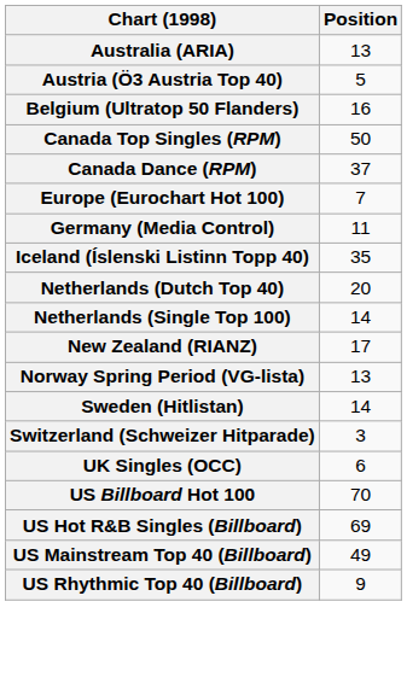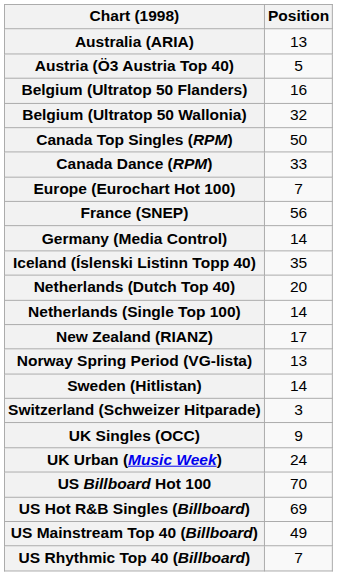 <table class="wikitable plainrowheaders sortable" style="text-align:center">
 <tr>
 <th scope="col">Chart (1998)</th>
 <th scope="col">Position</th>
 </tr>
 <tr>
 <th scope="row">Australia (ARIA)</th>
 <td align="center">13</td>
 </tr>
 <tr>
 <th scope="row">Austria (Ö3 Austria Top 40)</th>
 <td align="center">5</td>
 </tr>
 <tr>
 <th scope="row">Belgium (Ultratop 50 Flanders)</th>
 <td align="center">16</td>
 </tr>
 <tr>
+<th scope="row">Belgium (Ultratop 50 Wallonia)</th>
+<td align="center">32</td>
+</tr>
+<tr>
 <th scope="row">Canada Top Singles (<em>RPM</em>)</th>
 <td align="center">50</td>
 </tr>
 <tr>
 <th scope="row">Canada Dance (<em>RPM</em>)</th>
-<td align="center">37</td>
+<td align="center">33</td>
 </tr>
 <tr>
 <th scope="row">Europe (Eurochart Hot 100)</th>
 <td align="center">7</td>
 </tr>
 <tr>
+<th scope="row">France (SNEP)</th>
+<td align="center">56</td>
+</tr>
+<tr>
 <th scope="row">Germany (Media Control)</th>
-<td align="center">11</td>
+<td align="center">14</td>
 </tr>
 <tr>
 <th scope="row">Iceland (Íslenski Listinn Topp 40)</th>
 <td align="center">35</td>
 </tr>
 <tr>
 <th scope="row">Netherlands (Dutch Top 40)</th>
 <td align="center">20</td>
 </tr>
 <tr>
 <th scope="row">Netherlands (Single Top 100)</th>
 <td align="center">14</td>
 </tr>
 <tr>
 <th scope="row">New Zealand (RIANZ)</th>
 <td align="center">17</td>
 </tr>
 <tr>
 <th scope="row">Norway Spring Period (VG-lista)</th>
 <td>13</td>
 </tr>
 <tr>
 <th scope="row">Sweden (Hitlistan)</th>
 <td align="center">14</td>
 </tr>
 <tr>
 <th scope="row">Switzerland (Schweizer Hitparade)</th>
 <td align="center">3</td>
 </tr>
 <tr>
 <th scope="row">UK Singles (OCC)</th>
-<td align="center">6</td>
+<td align="center">9</td>
+</tr>
+<tr>
+<th scope="row">UK Urban (<em><a href='#'>Music Week</a></em>)</th>
+<td align="center">24</td>
 </tr>
 <tr>
 <th scope="row">US <em>Billboard</em> Hot 100</th>
 <td align="center">70</td>
 </tr>
 <tr>
 <th scope="row">US Hot R&B Singles (<em>Billboard</em>)</th>
 <td align="center">69</td>
 </tr>
 <tr>
 <th scope="row">US Mainstream Top 40 (<em>Billboard</em>)</th>
 <td align="center">49</td>
 </tr>
 <tr>
 <th scope="row">US Rhythmic Top 40 (<em>Billboard</em>)</th>
-<td align="center">9</td>
+<td align="center">7</td>
 </tr>
 </table>
